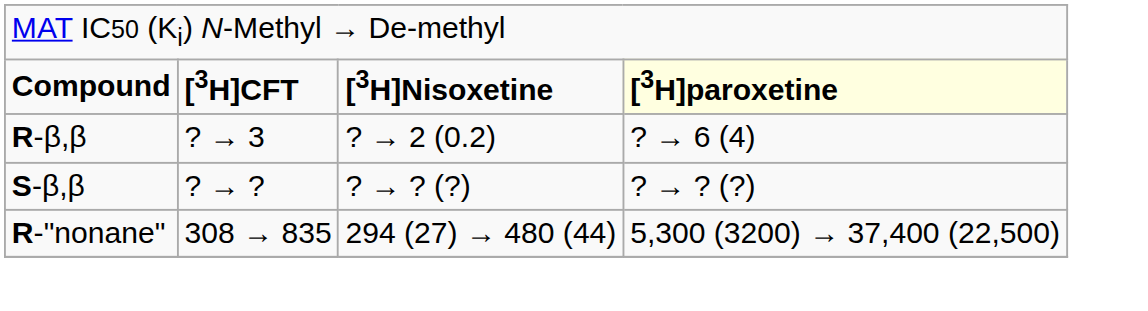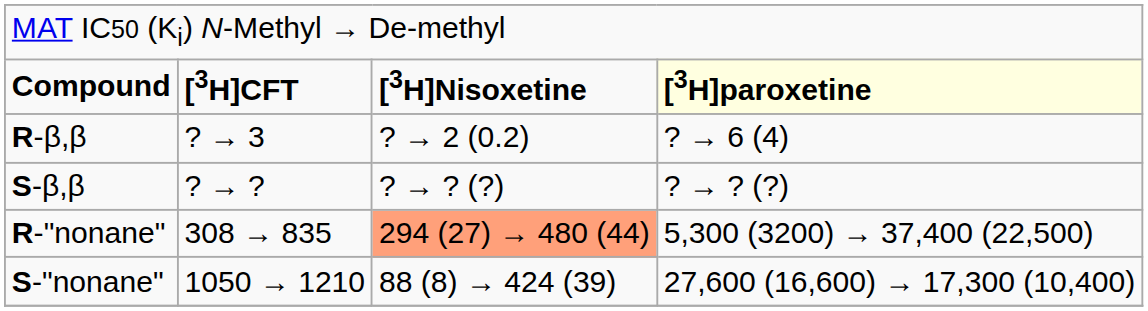 <table class="wikitable">
 <tr>
 <td colspan=4><a href='#'>MAT</a> IC<small>50</small> (K<sub>i</sub>) <em>N</em>-Methyl → De-methyl</td>
 </tr>
 <tr>
 <td><strong>Compound</strong></td>
 <td><strong>[<sup>3</sup>H]CFT</strong></td>
 <td><strong>[<sup>3</sup>H]Nisoxetine</strong></td>
 <td style="background: lightyellow;"><strong>[<sup>3</sup>H]paroxetine</strong></td>
 </tr>
 <tr>
 <td><strong>R</strong>-β,β</td>
 <td>? → 3</td>
 <td>? → 2 (0.2)</td>
 <td>? → 6 (4)</td>
 </tr>
 <tr>
 <td><strong>S</strong>-β,β</td>
 <td>? → ?</td>
 <td>? → ? (?)</td>
 <td>? → ? (?)</td>
 </tr>
 <tr>
 <td><strong>R</strong>-"nonane"</td>
 <td>308 → 835</td>
-<td>294 (27) → 480 (44)</td>
+<td style="background: lightsalmon;">294 (27) → 480 (44)</td>
 <td>5,300 (3200) → 37,400 (22,500)</td>
+</tr>
+<tr>
+<td><strong>S</strong>-"nonane"</td>
+<td>1050 → 1210</td>
+<td>88 (8) → 424 (39)</td>
+<td>27,600 (16,600) → 17,300 (10,400)</td>
 </tr>
 <tr>
 </tr>
 </table>
